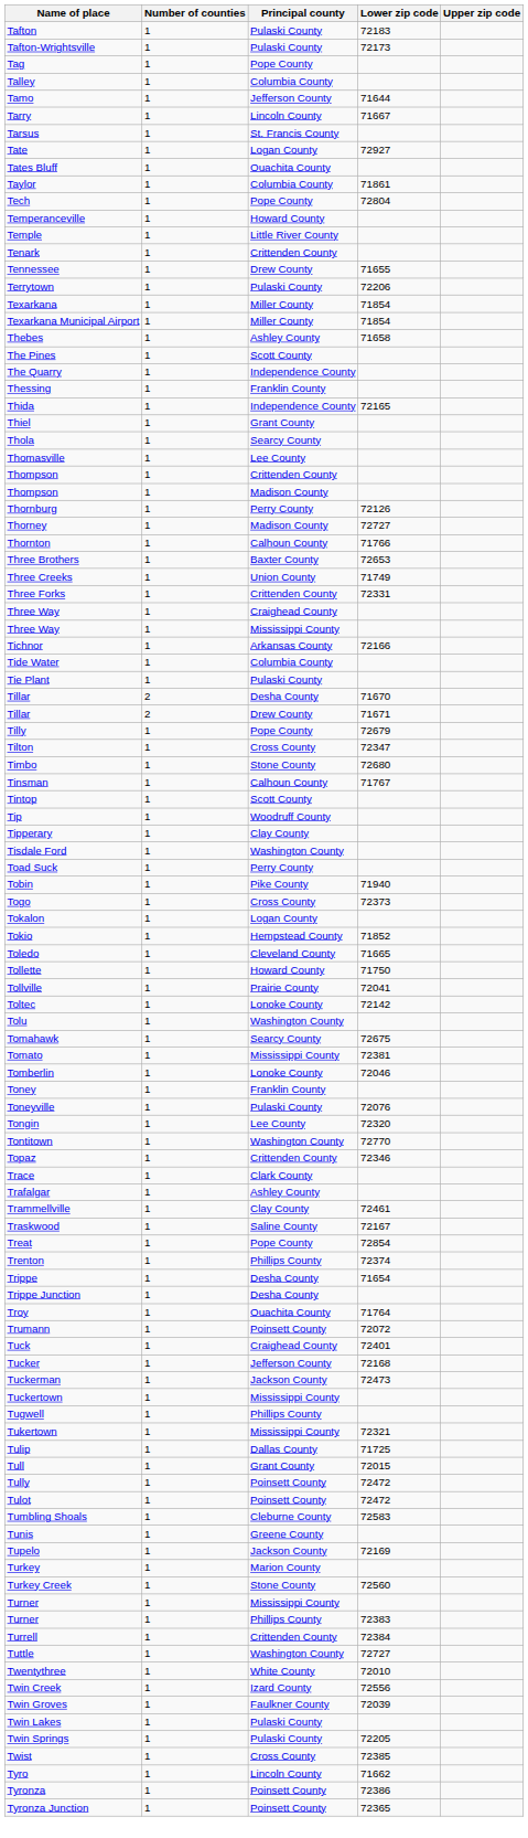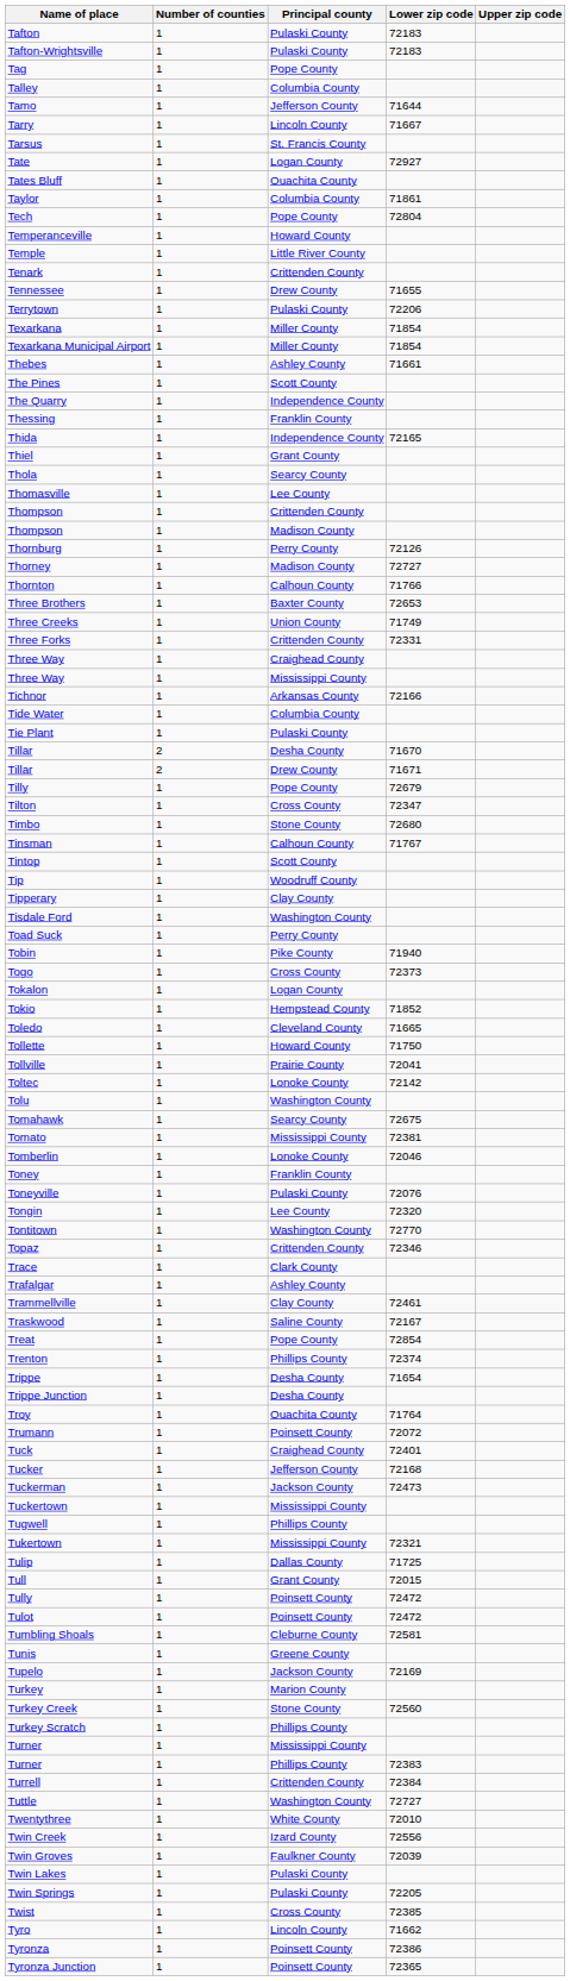 <table class="wikitable">
 <tr>
 <th>Name of place</th>
 <th>Number of counties</th>
 <th>Principal county</th>
 <th>Lower zip code</th>
 <th>Upper zip code</th>
 </tr>
 <tr>
 <td><a href='#'>Tafton</a></td>
 <td>1</td>
 <td><a href='#'>Pulaski County</a></td>
 <td>72183</td>
 <td> </td>
 </tr>
 <tr>
 <td><a href='#'>Tafton-Wrightsville</a></td>
 <td>1</td>
 <td><a href='#'>Pulaski County</a></td>
-<td>72173</td>
+<td>72183</td>
 <td> </td>
 </tr>
 <tr>
 <td><a href='#'>Tag</a></td>
 <td>1</td>
 <td><a href='#'>Pope County</a></td>
 <td> </td>
 <td> </td>
 </tr>
 <tr>
 <td><a href='#'>Talley</a></td>
 <td>1</td>
 <td><a href='#'>Columbia County</a></td>
 <td> </td>
 <td> </td>
 </tr>
 <tr>
 <td><a href='#'>Tamo</a></td>
 <td>1</td>
 <td><a href='#'>Jefferson County</a></td>
 <td>71644</td>
 <td> </td>
 </tr>
 <tr>
 <td><a href='#'>Tarry</a></td>
 <td>1</td>
 <td><a href='#'>Lincoln County</a></td>
 <td>71667</td>
 <td> </td>
 </tr>
 <tr>
 <td><a href='#'>Tarsus</a></td>
 <td>1</td>
 <td><a href='#'>St. Francis County</a></td>
 <td> </td>
 <td> </td>
 </tr>
 <tr>
 <td><a href='#'>Tate</a></td>
 <td>1</td>
 <td><a href='#'>Logan County</a></td>
 <td>72927</td>
 <td> </td>
 </tr>
 <tr>
 <td><a href='#'>Tates Bluff</a></td>
 <td>1</td>
 <td><a href='#'>Ouachita County</a></td>
 <td> </td>
 <td> </td>
 </tr>
 <tr>
 <td><a href='#'>Taylor</a></td>
 <td>1</td>
 <td><a href='#'>Columbia County</a></td>
 <td>71861</td>
 <td> </td>
 </tr>
 <tr>
 <td><a href='#'>Tech</a></td>
 <td>1</td>
 <td><a href='#'>Pope County</a></td>
 <td>72804</td>
 <td> </td>
 </tr>
 <tr>
 <td><a href='#'>Temperanceville</a></td>
 <td>1</td>
 <td><a href='#'>Howard County</a></td>
 <td> </td>
 <td> </td>
 </tr>
 <tr>
 <td><a href='#'>Temple</a></td>
 <td>1</td>
 <td><a href='#'>Little River County</a></td>
 <td> </td>
 <td> </td>
 </tr>
 <tr>
 <td><a href='#'>Tenark</a></td>
 <td>1</td>
 <td><a href='#'>Crittenden County</a></td>
 <td> </td>
 <td> </td>
 </tr>
 <tr>
 <td><a href='#'>Tennessee</a></td>
 <td>1</td>
 <td><a href='#'>Drew County</a></td>
 <td>71655</td>
 <td> </td>
 </tr>
 <tr>
 <td><a href='#'>Terrytown</a></td>
 <td>1</td>
 <td><a href='#'>Pulaski County</a></td>
 <td>72206</td>
 <td> </td>
 </tr>
 <tr>
 <td><a href='#'>Texarkana</a></td>
 <td>1</td>
 <td><a href='#'>Miller County</a></td>
 <td>71854</td>
 <td> </td>
 </tr>
 <tr>
 <td><a href='#'>Texarkana Municipal Airport</a></td>
 <td>1</td>
 <td><a href='#'>Miller County</a></td>
 <td>71854</td>
 <td> </td>
 </tr>
 <tr>
 <td><a href='#'>Thebes</a></td>
 <td>1</td>
 <td><a href='#'>Ashley County</a></td>
-<td>71658</td>
+<td>71661</td>
 <td> </td>
 </tr>
 <tr>
 <td><a href='#'>The Pines</a></td>
 <td>1</td>
 <td><a href='#'>Scott County</a></td>
 <td> </td>
 <td> </td>
 </tr>
 <tr>
 <td><a href='#'>The Quarry</a></td>
 <td>1</td>
 <td><a href='#'>Independence County</a></td>
 <td> </td>
 <td> </td>
 </tr>
 <tr>
 <td><a href='#'>Thessing</a></td>
 <td>1</td>
 <td><a href='#'>Franklin County</a></td>
 <td> </td>
 <td> </td>
 </tr>
 <tr>
 <td><a href='#'>Thida</a></td>
 <td>1</td>
 <td><a href='#'>Independence County</a></td>
 <td>72165</td>
 <td> </td>
 </tr>
 <tr>
 <td><a href='#'>Thiel</a></td>
 <td>1</td>
 <td><a href='#'>Grant County</a></td>
 <td> </td>
 <td> </td>
 </tr>
 <tr>
 <td><a href='#'>Thola</a></td>
 <td>1</td>
 <td><a href='#'>Searcy County</a></td>
 <td> </td>
 <td> </td>
 </tr>
 <tr>
 <td><a href='#'>Thomasville</a></td>
 <td>1</td>
 <td><a href='#'>Lee County</a></td>
 <td> </td>
 <td> </td>
 </tr>
 <tr>
 <td><a href='#'>Thompson</a></td>
 <td>1</td>
 <td><a href='#'>Crittenden County</a></td>
 <td> </td>
 <td> </td>
 </tr>
 <tr>
 <td><a href='#'>Thompson</a></td>
 <td>1</td>
 <td><a href='#'>Madison County</a></td>
 <td> </td>
 <td> </td>
 </tr>
 <tr>
 <td><a href='#'>Thornburg</a></td>
 <td>1</td>
 <td><a href='#'>Perry County</a></td>
 <td>72126</td>
 <td> </td>
 </tr>
 <tr>
 <td><a href='#'>Thorney</a></td>
 <td>1</td>
 <td><a href='#'>Madison County</a></td>
 <td>72727</td>
 <td> </td>
 </tr>
 <tr>
 <td><a href='#'>Thornton</a></td>
 <td>1</td>
 <td><a href='#'>Calhoun County</a></td>
 <td>71766</td>
 <td> </td>
 </tr>
 <tr>
 <td><a href='#'>Three Brothers</a></td>
 <td>1</td>
 <td><a href='#'>Baxter County</a></td>
 <td>72653</td>
 <td> </td>
 </tr>
 <tr>
 <td><a href='#'>Three Creeks</a></td>
 <td>1</td>
 <td><a href='#'>Union County</a></td>
 <td>71749</td>
 <td> </td>
 </tr>
 <tr>
 <td><a href='#'>Three Forks</a></td>
 <td>1</td>
 <td><a href='#'>Crittenden County</a></td>
 <td>72331</td>
 <td> </td>
 </tr>
 <tr>
 <td><a href='#'>Three Way</a></td>
 <td>1</td>
 <td><a href='#'>Craighead County</a></td>
 <td></td>
 <td></td>
 </tr>
 <tr>
 <td><a href='#'>Three Way</a></td>
 <td>1</td>
 <td><a href='#'>Mississippi County</a></td>
 <td> </td>
 <td> </td>
 </tr>
 <tr>
 <td><a href='#'>Tichnor</a></td>
 <td>1</td>
 <td><a href='#'>Arkansas County</a></td>
 <td>72166</td>
 <td> </td>
 </tr>
 <tr>
 <td><a href='#'>Tide Water</a></td>
 <td>1</td>
 <td><a href='#'>Columbia County</a></td>
 <td> </td>
 <td> </td>
 </tr>
 <tr>
 <td><a href='#'>Tie Plant</a></td>
 <td>1</td>
 <td><a href='#'>Pulaski County</a></td>
 <td> </td>
 <td> </td>
 </tr>
 <tr>
 <td><a href='#'>Tillar</a></td>
 <td>2</td>
 <td><a href='#'>Desha County</a></td>
 <td>71670</td>
 <td> </td>
 </tr>
 <tr>
 <td><a href='#'>Tillar</a></td>
 <td>2</td>
 <td><a href='#'>Drew County</a></td>
 <td>71671</td>
 <td> </td>
 </tr>
 <tr>
 <td><a href='#'>Tilly</a></td>
 <td>1</td>
 <td><a href='#'>Pope County</a></td>
 <td>72679</td>
 <td> </td>
 </tr>
 <tr>
 <td><a href='#'>Tilton</a></td>
 <td>1</td>
 <td><a href='#'>Cross County</a></td>
 <td>72347</td>
 <td> </td>
 </tr>
 <tr>
 <td><a href='#'>Timbo</a></td>
 <td>1</td>
 <td><a href='#'>Stone County</a></td>
 <td>72680</td>
 <td> </td>
 </tr>
 <tr>
 <td><a href='#'>Tinsman</a></td>
 <td>1</td>
 <td><a href='#'>Calhoun County</a></td>
 <td>71767</td>
 <td> </td>
 </tr>
 <tr>
 <td><a href='#'>Tintop</a></td>
 <td>1</td>
 <td><a href='#'>Scott County</a></td>
 <td> </td>
 <td> </td>
 </tr>
 <tr>
 <td><a href='#'>Tip</a></td>
 <td>1</td>
 <td><a href='#'>Woodruff County</a></td>
 <td> </td>
 <td> </td>
 </tr>
 <tr>
 <td><a href='#'>Tipperary</a></td>
 <td>1</td>
 <td><a href='#'>Clay County</a></td>
 <td> </td>
 <td> </td>
 </tr>
 <tr>
 <td><a href='#'>Tisdale Ford</a></td>
 <td>1</td>
 <td><a href='#'>Washington County</a></td>
 <td> </td>
 <td> </td>
 </tr>
 <tr>
 <td><a href='#'>Toad Suck</a></td>
 <td>1</td>
 <td><a href='#'>Perry County</a></td>
 <td> </td>
 <td> </td>
 </tr>
 <tr>
 <td><a href='#'>Tobin</a></td>
 <td>1</td>
 <td><a href='#'>Pike County</a></td>
 <td>71940</td>
 <td> </td>
 </tr>
 <tr>
 <td><a href='#'>Togo</a></td>
 <td>1</td>
 <td><a href='#'>Cross County</a></td>
 <td>72373</td>
 <td> </td>
 </tr>
 <tr>
 <td><a href='#'>Tokalon</a></td>
 <td>1</td>
 <td><a href='#'>Logan County</a></td>
 <td> </td>
 <td> </td>
 </tr>
 <tr>
 <td><a href='#'>Tokio</a></td>
 <td>1</td>
 <td><a href='#'>Hempstead County</a></td>
 <td>71852</td>
 <td> </td>
 </tr>
 <tr>
 <td><a href='#'>Toledo</a></td>
 <td>1</td>
 <td><a href='#'>Cleveland County</a></td>
 <td>71665</td>
 <td> </td>
 </tr>
 <tr>
 <td><a href='#'>Tollette</a></td>
 <td>1</td>
 <td><a href='#'>Howard County</a></td>
 <td>71750</td>
 <td> </td>
 </tr>
 <tr>
 <td><a href='#'>Tollville</a></td>
 <td>1</td>
 <td><a href='#'>Prairie County</a></td>
 <td>72041</td>
 <td> </td>
 </tr>
 <tr>
 <td><a href='#'>Toltec</a></td>
 <td>1</td>
 <td><a href='#'>Lonoke County</a></td>
 <td>72142</td>
 <td> </td>
 </tr>
 <tr>
 <td><a href='#'>Tolu</a></td>
 <td>1</td>
 <td><a href='#'>Washington County</a></td>
 <td> </td>
 <td> </td>
 </tr>
 <tr>
 <td><a href='#'>Tomahawk</a></td>
 <td>1</td>
 <td><a href='#'>Searcy County</a></td>
 <td>72675</td>
 <td> </td>
 </tr>
 <tr>
 <td><a href='#'>Tomato</a></td>
 <td>1</td>
 <td><a href='#'>Mississippi County</a></td>
 <td>72381</td>
 <td> </td>
 </tr>
 <tr>
 <td><a href='#'>Tomberlin</a></td>
 <td>1</td>
 <td><a href='#'>Lonoke County</a></td>
 <td>72046</td>
 <td> </td>
 </tr>
 <tr>
 <td><a href='#'>Toney</a></td>
 <td>1</td>
 <td><a href='#'>Franklin County</a></td>
 <td> </td>
 <td> </td>
 </tr>
 <tr>
 <td><a href='#'>Toneyville</a></td>
 <td>1</td>
 <td><a href='#'>Pulaski County</a></td>
 <td>72076</td>
 <td> </td>
 </tr>
 <tr>
 <td><a href='#'>Tongin</a></td>
 <td>1</td>
 <td><a href='#'>Lee County</a></td>
 <td>72320</td>
 <td> </td>
 </tr>
 <tr>
 <td><a href='#'>Tontitown</a></td>
 <td>1</td>
 <td><a href='#'>Washington County</a></td>
 <td>72770</td>
 <td> </td>
 </tr>
 <tr>
 <td><a href='#'>Topaz</a></td>
 <td>1</td>
 <td><a href='#'>Crittenden County</a></td>
 <td>72346</td>
 <td> </td>
 </tr>
 <tr>
 <td><a href='#'>Trace</a></td>
 <td>1</td>
 <td><a href='#'>Clark County</a></td>
 <td> </td>
 <td> </td>
 </tr>
 <tr>
 <td><a href='#'>Trafalgar</a></td>
 <td>1</td>
 <td><a href='#'>Ashley County</a></td>
 <td> </td>
 <td> </td>
 </tr>
 <tr>
 <td><a href='#'>Trammellville</a></td>
 <td>1</td>
 <td><a href='#'>Clay County</a></td>
 <td>72461</td>
 <td> </td>
 </tr>
 <tr>
 <td><a href='#'>Traskwood</a></td>
 <td>1</td>
 <td><a href='#'>Saline County</a></td>
 <td>72167</td>
 <td> </td>
 </tr>
 <tr>
 <td><a href='#'>Treat</a></td>
 <td>1</td>
 <td><a href='#'>Pope County</a></td>
 <td>72854</td>
 <td> </td>
 </tr>
 <tr>
 <td><a href='#'>Trenton</a></td>
 <td>1</td>
 <td><a href='#'>Phillips County</a></td>
 <td>72374</td>
 <td> </td>
 </tr>
 <tr>
 <td><a href='#'>Trippe</a></td>
 <td>1</td>
 <td><a href='#'>Desha County</a></td>
 <td>71654</td>
 <td> </td>
 </tr>
 <tr>
 <td><a href='#'>Trippe Junction</a></td>
 <td>1</td>
 <td><a href='#'>Desha County</a></td>
 <td> </td>
 <td> </td>
 </tr>
 <tr>
 <td><a href='#'>Troy</a></td>
 <td>1</td>
 <td><a href='#'>Ouachita County</a></td>
 <td>71764</td>
 <td> </td>
 </tr>
 <tr>
 <td><a href='#'>Trumann</a></td>
 <td>1</td>
 <td><a href='#'>Poinsett County</a></td>
 <td>72072</td>
 <td> </td>
 </tr>
 <tr>
 <td><a href='#'>Tuck</a></td>
 <td>1</td>
 <td><a href='#'>Craighead County</a></td>
 <td>72401</td>
 <td> </td>
 </tr>
 <tr>
 <td><a href='#'>Tucker</a></td>
 <td>1</td>
 <td><a href='#'>Jefferson County</a></td>
 <td>72168</td>
 <td> </td>
 </tr>
 <tr>
 <td><a href='#'>Tuckerman</a></td>
 <td>1</td>
 <td><a href='#'>Jackson County</a></td>
 <td>72473</td>
 <td> </td>
 </tr>
 <tr>
 <td><a href='#'>Tuckertown</a></td>
 <td>1</td>
 <td><a href='#'>Mississippi County</a></td>
 <td> </td>
 <td> </td>
 </tr>
 <tr>
 <td><a href='#'>Tugwell</a></td>
 <td>1</td>
 <td><a href='#'>Phillips County</a></td>
 <td> </td>
 <td> </td>
 </tr>
 <tr>
 <td><a href='#'>Tukertown</a></td>
 <td>1</td>
 <td><a href='#'>Mississippi County</a></td>
 <td>72321</td>
 <td> </td>
 </tr>
 <tr>
 <td><a href='#'>Tulip</a></td>
 <td>1</td>
 <td><a href='#'>Dallas County</a></td>
 <td>71725</td>
 <td> </td>
 </tr>
 <tr>
 <td><a href='#'>Tull</a></td>
 <td>1</td>
 <td><a href='#'>Grant County</a></td>
 <td>72015</td>
 <td> </td>
 </tr>
 <tr>
 <td><a href='#'>Tully</a></td>
 <td>1</td>
 <td><a href='#'>Poinsett County</a></td>
 <td>72472</td>
 <td> </td>
 </tr>
 <tr>
 <td><a href='#'>Tulot</a></td>
 <td>1</td>
 <td><a href='#'>Poinsett County</a></td>
 <td>72472</td>
 <td> </td>
 </tr>
 <tr>
 <td><a href='#'>Tumbling Shoals</a></td>
 <td>1</td>
 <td><a href='#'>Cleburne County</a></td>
-<td>72583</td>
+<td>72581</td>
 <td> </td>
 </tr>
 <tr>
 <td><a href='#'>Tunis</a></td>
 <td>1</td>
 <td><a href='#'>Greene County</a></td>
 <td> </td>
 <td> </td>
 </tr>
 <tr>
 <td><a href='#'>Tupelo</a></td>
 <td>1</td>
 <td><a href='#'>Jackson County</a></td>
 <td>72169</td>
 <td> </td>
 </tr>
 <tr>
 <td><a href='#'>Turkey</a></td>
 <td>1</td>
 <td><a href='#'>Marion County</a></td>
 <td> </td>
 <td> </td>
 </tr>
 <tr>
 <td><a href='#'>Turkey Creek</a></td>
 <td>1</td>
 <td><a href='#'>Stone County</a></td>
 <td>72560</td>
+<td> </td>
+</tr>
+<tr>
+<td><a href='#'>Turkey Scratch</a></td>
+<td>1</td>
+<td><a href='#'>Phillips County</a></td>
+<td> </td>
 <td> </td>
 </tr>
 <tr>
 <td><a href='#'>Turner</a></td>
 <td>1</td>
 <td><a href='#'>Mississippi County</a></td>
 <td> </td>
 <td> </td>
 </tr>
 <tr>
 <td><a href='#'>Turner</a></td>
 <td>1</td>
 <td><a href='#'>Phillips County</a></td>
 <td>72383</td>
 <td> </td>
 </tr>
 <tr>
 <td><a href='#'>Turrell</a></td>
 <td>1</td>
 <td><a href='#'>Crittenden County</a></td>
 <td>72384</td>
 <td> </td>
 </tr>
 <tr>
 <td><a href='#'>Tuttle</a></td>
 <td>1</td>
 <td><a href='#'>Washington County</a></td>
 <td>72727</td>
 <td> </td>
 </tr>
 <tr>
 <td><a href='#'>Twentythree</a></td>
 <td>1</td>
 <td><a href='#'>White County</a></td>
 <td>72010</td>
 <td> </td>
 </tr>
 <tr>
 <td><a href='#'>Twin Creek</a></td>
 <td>1</td>
 <td><a href='#'>Izard County</a></td>
 <td>72556</td>
 <td> </td>
 </tr>
 <tr>
 <td><a href='#'>Twin Groves</a></td>
 <td>1</td>
 <td><a href='#'>Faulkner County</a></td>
 <td>72039</td>
 <td> </td>
 </tr>
 <tr>
 <td><a href='#'>Twin Lakes</a></td>
 <td>1</td>
 <td><a href='#'>Pulaski County</a></td>
 <td> </td>
 <td> </td>
 </tr>
 <tr>
 <td><a href='#'>Twin Springs</a></td>
 <td>1</td>
 <td><a href='#'>Pulaski County</a></td>
 <td>72205</td>
 <td> </td>
 </tr>
 <tr>
 <td><a href='#'>Twist</a></td>
 <td>1</td>
 <td><a href='#'>Cross County</a></td>
 <td>72385</td>
 <td> </td>
 </tr>
 <tr>
 <td><a href='#'>Tyro</a></td>
 <td>1</td>
 <td><a href='#'>Lincoln County</a></td>
 <td>71662</td>
 <td> </td>
 </tr>
 <tr>
 <td><a href='#'>Tyronza</a></td>
 <td>1</td>
 <td><a href='#'>Poinsett County</a></td>
 <td>72386</td>
 <td> </td>
 </tr>
 <tr>
 <td><a href='#'>Tyronza Junction</a></td>
 <td>1</td>
 <td><a href='#'>Poinsett County</a></td>
 <td>72365</td>
 <td> </td>
 </tr>
 </table>
